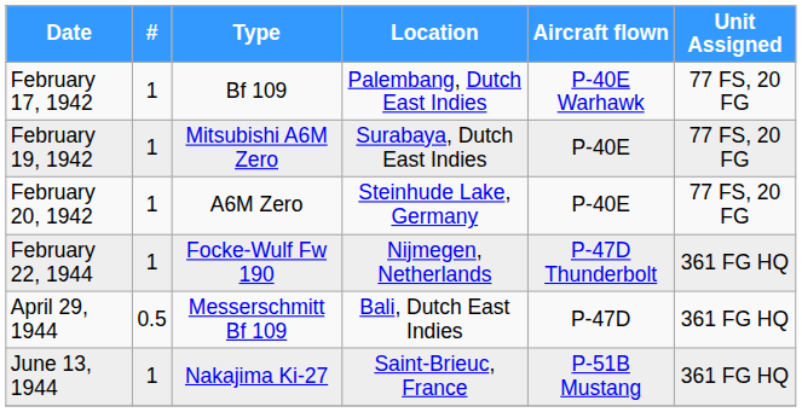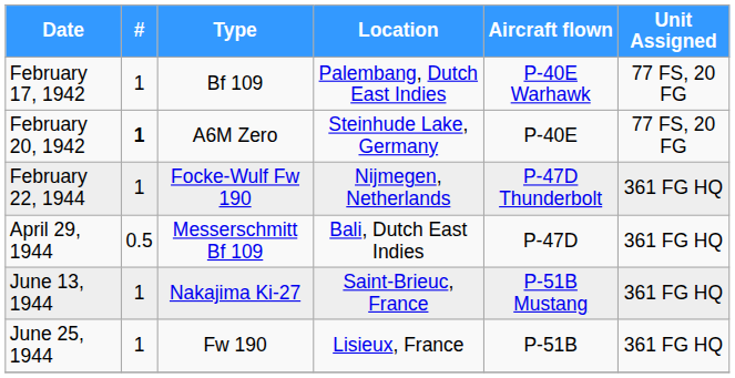 <table class="wikitable" style="margin:auto; width:600px;">
 <tr style="color:white;">
 <th style="background:#39f;">Date</th>
 <th style="background:#39f;">#</th>
 <th style="background:#39f;">Type</th>
 <th style="background:#39f;">Location</th>
 <th style="background:#39f;">Aircraft flown</th>
 <th style="background:#39f;">Unit Assigned</th>
 </tr>
 <tr>
 <td>February 17, 1942</td>
 <td align=center>1</td>
 <td align=center>Bf 109</td>
 <td align=center><a href='#'>Palembang</a>, <a href='#'>Dutch East Indies</a></td>
 <td align=center><a href='#'>P-40E Warhawk</a></td>
 <td align=center>77 FS, 20 FG</td>
 </tr>
-<tr style="background:#eee;">
-<td>February 19, 1942</td>
-<td align=center>1</td>
-<td align=center><a href='#'>Mitsubishi A6M Zero</a></td>
-<td align=center><a href='#'>Surabaya</a>, Dutch East Indies</td>
-<td align=center>P-40E</td>
-<td align=center>77 FS, 20 FG</td>
-</tr>
 <tr>
 <td>February 20, 1942</td>
-<td align=center>1</td>
+<td align=center><strong>1</strong></td>
 <td align=center>A6M Zero</td>
 <td align=center><a href='#'>Steinhude Lake</a>, <a href='#'>Germany</a></td>
 <td align=center>P-40E</td>
 <td align=center>77 FS, 20 FG</td>
 </tr>
 <tr style="background:#eee;">
 <td>February 22, 1944</td>
 <td align=center>1</td>
 <td align=center><a href='#'>Focke-Wulf Fw 190</a></td>
 <td align=center><a href='#'>Nijmegen</a>, <a href='#'>Netherlands</a></td>
 <td align=center><a href='#'>P-47D Thunderbolt</a></td>
 <td align=center>361 FG HQ</td>
 </tr>
 <tr>
 <td>April 29, 1944</td>
 <td align=center>0.5</td>
 <td align=center><a href='#'>Messerschmitt Bf 109</a></td>
 <td align=center><a href='#'>Bali</a>, Dutch East Indies</td>
 <td align=center>P-47D</td>
 <td align=center>361 FG HQ</td>
 </tr>
 <tr style="background:#eee;">
 <td>June 13, 1944</td>
 <td align=center>1</td>
 <td align=center><a href='#'>Nakajima Ki-27</a></td>
 <td align=center><a href='#'>Saint-Brieuc</a>, <a href='#'>France</a></td>
 <td align=center><a href='#'>P-51B Mustang</a></td>
 <td align=center>361 FG HQ</td>
 </tr>
 <tr>
+<td>June 25, 1944</td>
+<td align=center>1</td>
+<td align=center>Fw 190</td>
+<td align=center><a href='#'>Lisieux</a>, France</td>
+<td align=center>P-51B</td>
+<td align=center>361 FG HQ</td>
+</tr>
+<tr>
 </tr>
 </table>
